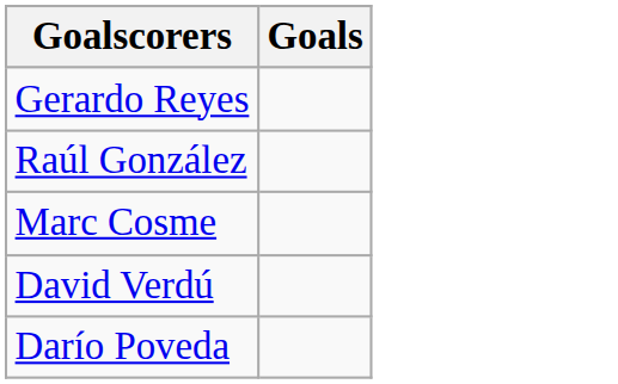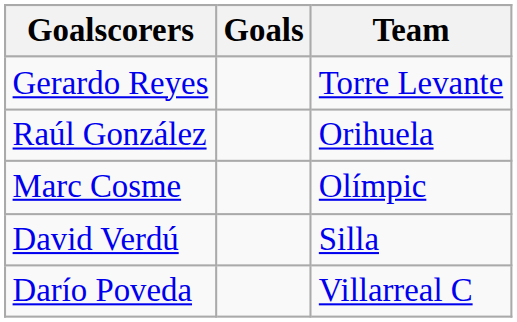 <table class="wikitable sortable" class="wikitable">
 <tr style="background:#ccc; text-align:center;">
 <th>Goalscorers</th>
 <th>Goals</th>
+<th>Team</th>
 </tr>
 <tr>
 <td> <a href='#'>Gerardo Reyes</a></td>
 <td></td>
+<td><a href='#'>Torre Levante</a></td>
 </tr>
 <tr>
 <td> <a href='#'>Raúl González</a></td>
 <td></td>
+<td><a href='#'>Orihuela</a></td>
 </tr>
 <tr>
 <td> <a href='#'>Marc Cosme</a></td>
 <td></td>
+<td><a href='#'>Olímpic</a></td>
 </tr>
 <tr>
 <td> <a href='#'>David Verdú</a></td>
 <td></td>
+<td><a href='#'>Silla</a></td>
 </tr>
 <tr>
 <td> <a href='#'>Darío Poveda</a></td>
 <td></td>
+<td><a href='#'>Villarreal C</a></td>
 </tr>
 </table>
